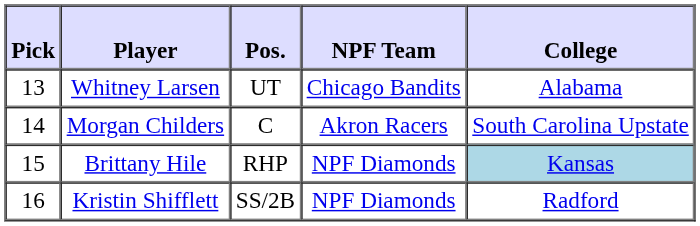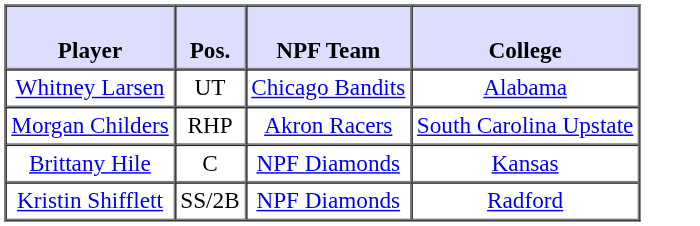 <table style="text-align: center" border="1" cellpadding="3" cellspacing="0">
 <tr>
-<th style="background:#ddf;"><br>Pick</th>
 <th style="background:#ddf;"><br>Player</th>
 <th style="background:#ddf;"><br>Pos.</th>
 <th style="background:#ddf;"><br>NPF Team</th>
 <th style="background:#ddf;"><br>College</th>
 </tr>
 <tr>
-<td>13</td>
 <td><a href='#'>Whitney Larsen</a></td>
 <td>UT</td>
 <td><a href='#'>Chicago Bandits</a></td>
 <td><a href='#'>Alabama</a></td>
 </tr>
 <tr>
-<td>14</td>
 <td><a href='#'>Morgan Childers</a></td>
-<td>C</td>
+<td>RHP</td>
 <td><a href='#'>Akron Racers</a></td>
 <td><a href='#'>South Carolina Upstate</a></td>
 </tr>
 <tr>
-<td>15</td>
 <td><a href='#'>Brittany Hile</a></td>
-<td>RHP</td>
+<td>C</td>
 <td><a href='#'>NPF Diamonds</a></td>
-<td style="background: lightblue;"><a href='#'>Kansas</a></td>
+<td><a href='#'>Kansas</a></td>
 </tr>
 <tr>
-<td>16</td>
 <td><a href='#'>Kristin Shifflett</a></td>
 <td>SS/2B</td>
 <td><a href='#'>NPF Diamonds</a></td>
 <td><a href='#'>Radford</a></td>
 </tr>
 </table>
